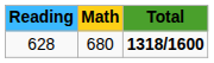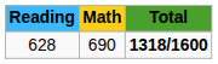 <table class="wikitable">
 <tr>
 <th style="background: #3BB9FF;">Reading</th>
 <th style="background: #FDD017;">Math</th>
 <th style="background: #4AA02C;">Total</th>
 </tr>
 <tr>
 <td align="center">628</td>
-<td align="center">680</td>
+<td align="center">690</td>
 <td align="center"><strong>1318/1600</strong></td>
 </tr>
 </table>
